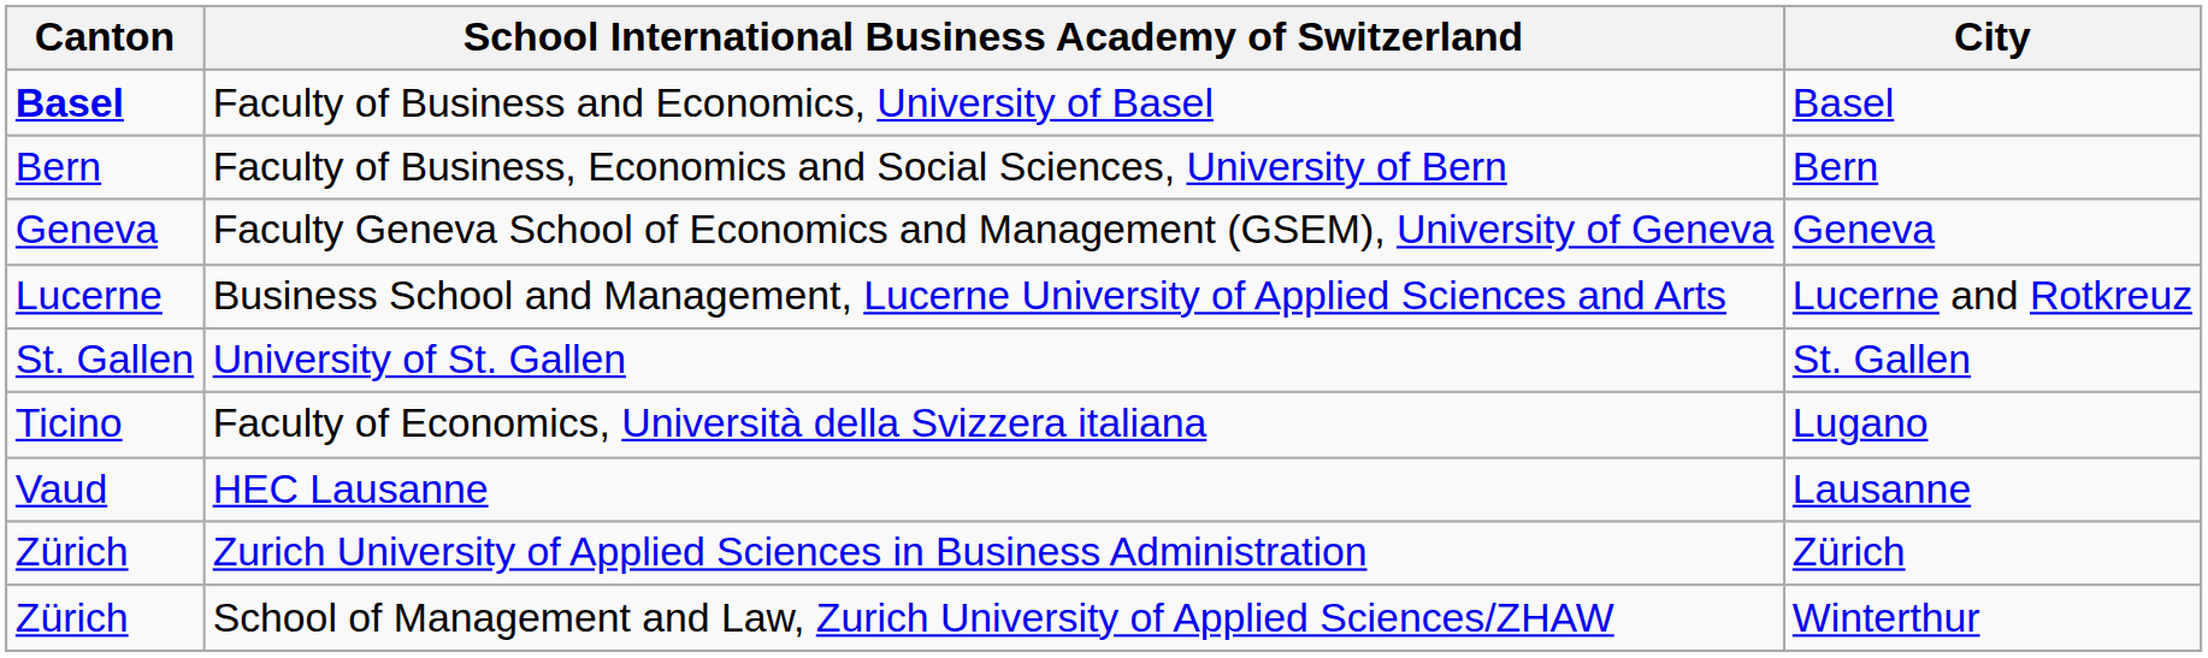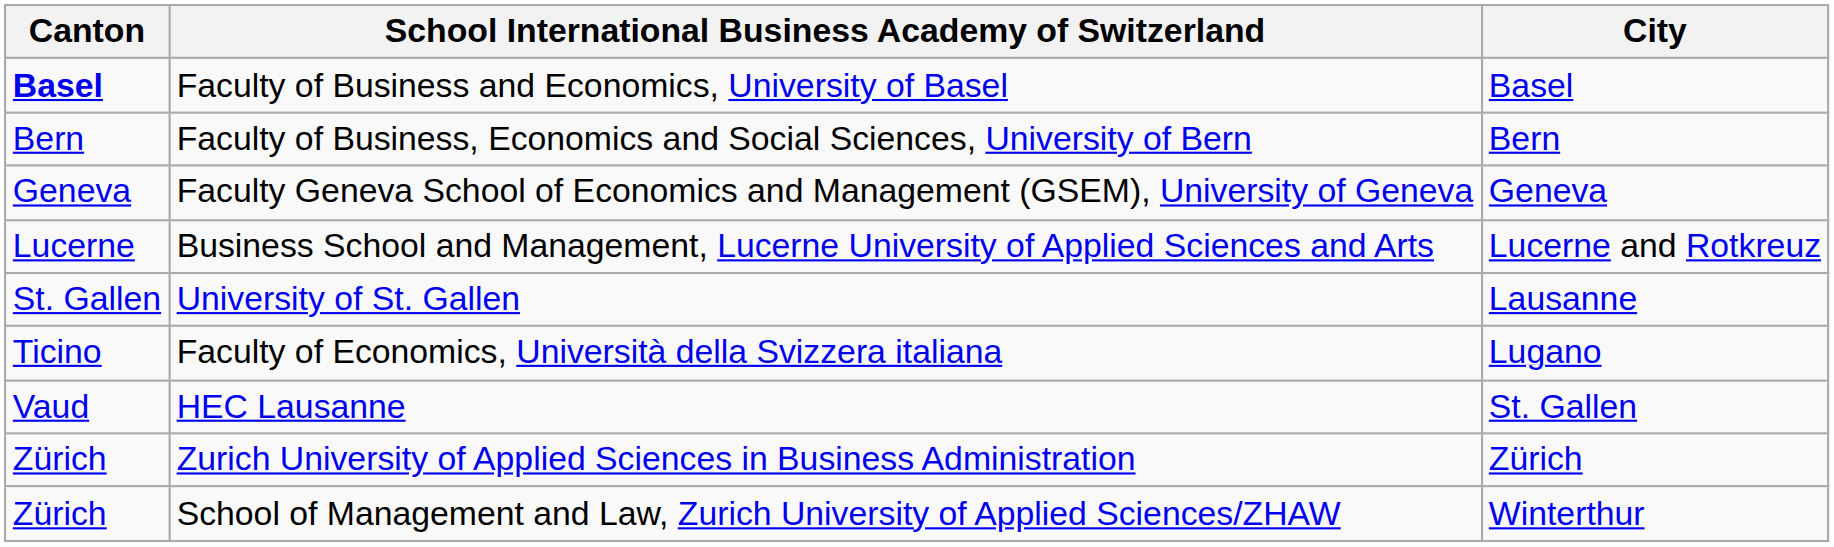 <table class="wikitable">
 <tr>
 <th>Canton</th>
 <th>School International Business Academy of Switzerland</th>
 <th>City</th>
 </tr>
 <tr>
 <td><strong><a href='#'>Basel</a></strong></td>
 <td>Faculty of Business and Economics, <a href='#'>University of Basel</a></td>
 <td><a href='#'>Basel</a></td>
 </tr>
 <tr>
 <td><a href='#'>Bern</a></td>
 <td>Faculty of Business, Economics and Social Sciences, <a href='#'>University of Bern</a></td>
 <td><a href='#'>Bern</a></td>
 </tr>
 <tr>
 <td><a href='#'>Geneva</a></td>
 <td>Faculty Geneva School of Economics and Management (GSEM), <a href='#'>University of Geneva</a></td>
 <td><a href='#'>Geneva</a></td>
 </tr>
 <tr>
 <td><a href='#'>Lucerne</a></td>
 <td>Business School and Management, <a href='#'>Lucerne University of Applied Sciences and Arts</a></td>
 <td><a href='#'>Lucerne</a> and <a href='#'>Rotkreuz</a></td>
 </tr>
 <tr>
 <td><a href='#'>St. Gallen</a></td>
 <td><a href='#'>University of St. Gallen</a></td>
-<td><a href='#'>St. Gallen</a></td>
+<td><a href='#'>Lausanne</a></td>
 </tr>
 <tr>
 <td><a href='#'>Ticino</a></td>
 <td>Faculty of Economics, <a href='#'>Università della Svizzera italiana</a></td>
 <td><a href='#'>Lugano</a></td>
 </tr>
 <tr>
 <td><a href='#'>Vaud</a></td>
 <td><a href='#'>HEC Lausanne</a></td>
-<td><a href='#'>Lausanne</a></td>
+<td><a href='#'>St. Gallen</a></td>
 </tr>
 <tr>
 <td><a href='#'>Zürich</a></td>
 <td><a href='#'>Zurich University of Applied Sciences in Business Administration</a></td>
 <td><a href='#'>Zürich</a></td>
 </tr>
 <tr>
 <td><a href='#'>Zürich</a></td>
 <td>School of Management and Law, <a href='#'>Zurich University of Applied Sciences/ZHAW</a></td>
 <td><a href='#'>Winterthur</a></td>
 </tr>
 </table>
